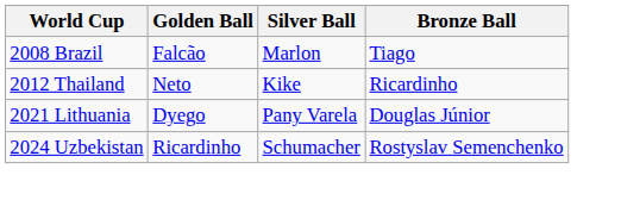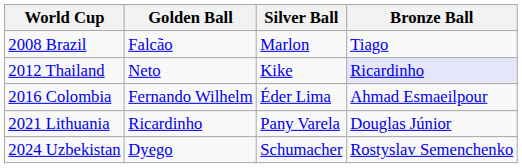 <table class=wikitable>
 <tr>
 <th>World Cup</th>
 <th>Golden Ball</th>
 <th>Silver Ball</th>
 <th>Bronze Ball</th>
 </tr>
 <tr>
 <td><a href='#'>2008 Brazil</a></td>
 <td> <a href='#'>Falcão</a></td>
 <td> <a href='#'>Marlon</a></td>
 <td> <a href='#'>Tiago</a></td>
 </tr>
 <tr>
 <td><a href='#'>2012 Thailand</a></td>
 <td> <a href='#'>Neto</a></td>
 <td> <a href='#'>Kike</a></td>
-<td> <a href='#'>Ricardinho</a></td>
+<td style="background: lavender;"> <a href='#'>Ricardinho</a></td>
+</tr>
+<tr>
+<td><a href='#'>2016 Colombia</a></td>
+<td> <a href='#'>Fernando Wilhelm</a></td>
+<td> <a href='#'>Éder Lima</a></td>
+<td> <a href='#'>Ahmad Esmaeilpour</a></td>
 </tr>
 <tr>
 <td><a href='#'>2021 Lithuania</a></td>
-<td> <a href='#'>Dyego</a></td>
+<td> <a href='#'>Ricardinho</a></td>
 <td> <a href='#'>Pany Varela</a></td>
 <td> <a href='#'>Douglas Júnior</a></td>
 </tr>
 <tr>
 <td><a href='#'>2024 Uzbekistan</a></td>
-<td> <a href='#'>Ricardinho</a></td>
+<td> <a href='#'>Dyego</a></td>
 <td> <a href='#'>Schumacher</a></td>
 <td> <a href='#'>Rostyslav Semenchenko</a></td>
 </tr>
 </table>
